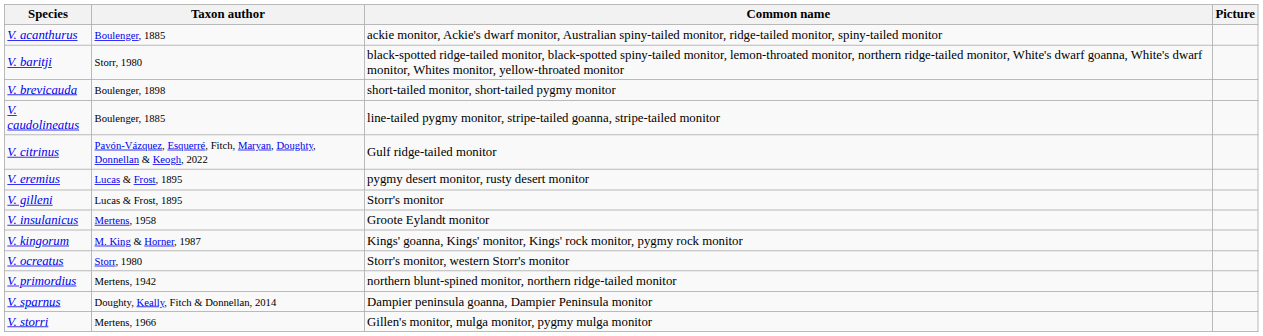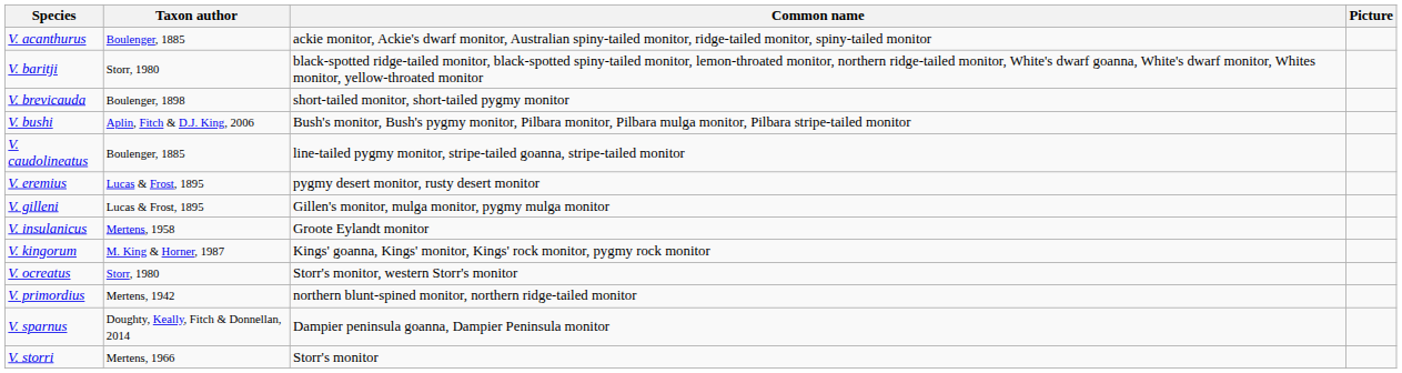 <table class="wikitable">
 <tr>
 <th>Species</th>
 <th>Taxon author</th>
 <th>Common name</th>
 <th>Picture</th>
 </tr>
 <tr>
 <td><em><a href='#'>V. acanthurus</a></em></td>
 <td><small><a href='#'>Boulenger</a>, 1885</small></td>
 <td>ackie monitor, Ackie's dwarf monitor, Australian spiny-tailed monitor, ridge-tailed monitor, spiny-tailed monitor</td>
 <td></td>
 </tr>
 <tr>
 <td><em><a href='#'>V. baritji</a></em></td>
 <td><small>Storr, 1980</small></td>
 <td>black-spotted ridge-tailed monitor, black-spotted spiny-tailed monitor, lemon-throated monitor, northern ridge-tailed monitor, White's dwarf goanna, White's dwarf monitor, Whites monitor, yellow-throated monitor</td>
 <td></td>
 </tr>
 <tr>
 <td><em><a href='#'>V. brevicauda</a></em></td>
 <td><small>Boulenger, 1898</small></td>
 <td>short-tailed monitor, short-tailed pygmy monitor</td>
 <td></td>
 </tr>
 <tr>
+<td><em><a href='#'>V. bushi</a></em></td>
+<td><small><a href='#'>Aplin</a>, <a href='#'>Fitch</a> & <a href='#'>D.J. King</a>, 2006</small></td>
+<td>Bush's monitor, Bush's pygmy monitor, Pilbara monitor, Pilbara mulga monitor, Pilbara stripe-tailed monitor</td>
+<td></td>
+</tr>
+<tr>
 <td><em><a href='#'>V. caudolineatus</a></em></td>
 <td><small>Boulenger, 1885</small></td>
 <td>line-tailed pygmy monitor, stripe-tailed goanna, stripe-tailed monitor</td>
-<td></td>
-</tr>
-<tr>
-<td><em><a href='#'>V. citrinus</a></em></td>
-<td><small><a href='#'>Pavón-Vázquez</a>, <a href='#'>Esquerré</a>, Fitch, <a href='#'>Maryan</a>, <a href='#'>Doughty</a>, <a href='#'>Donnellan</a> & <a href='#'>Keogh</a>, 2022</small></td>
-<td>Gulf ridge-tailed monitor</td>
 <td></td>
 </tr>
 <tr>
 <td><em><a href='#'>V. eremius</a></em></td>
 <td><small><a href='#'>Lucas</a> & <a href='#'>Frost</a>, 1895</small></td>
 <td>pygmy desert monitor, rusty desert monitor</td>
 <td></td>
 </tr>
 <tr>
 <td><em><a href='#'>V. gilleni</a></em></td>
 <td><small>Lucas & Frost, 1895</small></td>
-<td>Storr's monitor</td>
+<td>Gillen's monitor, mulga monitor, pygmy mulga monitor</td>
 <td></td>
 </tr>
 <tr>
 <td><em><a href='#'>V. insulanicus</a></em></td>
 <td><small><a href='#'>Mertens</a>, 1958</small></td>
 <td>Groote Eylandt monitor</td>
 <td></td>
 </tr>
 <tr>
 <td><em><a href='#'>V. kingorum</a></em></td>
 <td><small><a href='#'>M. King</a> & <a href='#'>Horner</a>, 1987</small></td>
 <td>Kings' goanna, Kings' monitor, Kings' rock monitor, pygmy rock monitor</td>
 <td></td>
 </tr>
 <tr>
 <td><em><a href='#'>V. ocreatus</a></em></td>
 <td><small><a href='#'>Storr</a>, 1980</small></td>
 <td>Storr's monitor, western Storr's monitor</td>
 <td></td>
 </tr>
 <tr>
 <td><em><a href='#'>V. primordius</a></em></td>
 <td><small>Mertens, 1942</small></td>
 <td>northern blunt-spined monitor, northern ridge-tailed monitor</td>
 <td></td>
 </tr>
 <tr>
 <td><em><a href='#'>V. sparnus</a></em></td>
 <td><small>Doughty, <a href='#'>Keally</a>, Fitch & Donnellan, 2014</small></td>
 <td>Dampier peninsula goanna, Dampier Peninsula monitor</td>
 <td></td>
 </tr>
 <tr>
 <td><em><a href='#'>V. storri</a></em></td>
 <td><small>Mertens, 1966</small></td>
-<td>Gillen's monitor, mulga monitor, pygmy mulga monitor</td>
+<td>Storr's monitor</td>
 <td></td>
 </tr>
 </table>
